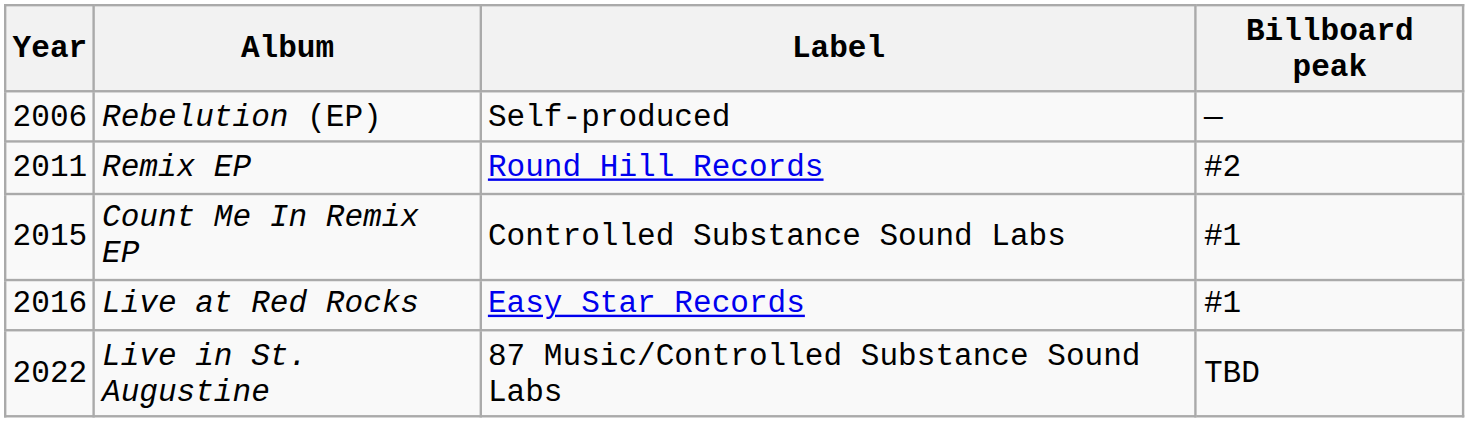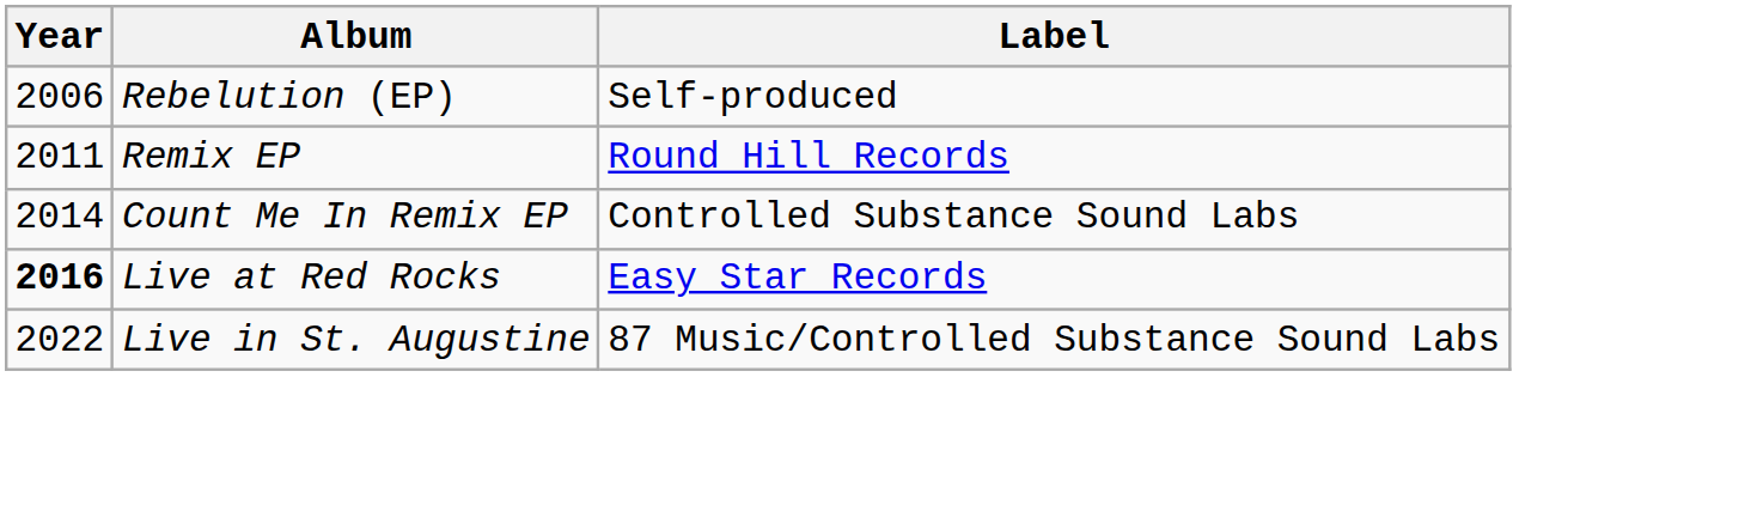 <table class="wikitable">
 <tr>
 <th>Year</th>
 <th>Album</th>
 <th>Label</th>
-<th>Billboard peak</th>
 </tr>
 <tr>
 <td>2006</td>
 <td><em>Rebelution</em> (EP)</td>
 <td>Self-produced</td>
-<td>—</td>
 </tr>
 <tr>
 <td>2011</td>
 <td><em>Remix EP</em></td>
 <td><a href='#'>Round Hill Records</a></td>
-<td>#2</td>
 </tr>
 <tr>
-<td>2015</td>
+<td>2014</td>
 <td><em>Count Me In Remix EP</em></td>
 <td>Controlled Substance Sound Labs</td>
-<td>#1</td>
 </tr>
 <tr>
-<td>2016</td>
+<td><strong>2016</strong></td>
 <td><em>Live at Red Rocks</em></td>
 <td><a href='#'>Easy Star Records</a></td>
-<td>#1</td>
 </tr>
 <tr>
 <td>2022</td>
 <td><em>Live in St. Augustine</em></td>
 <td>87 Music/Controlled Substance Sound Labs</td>
-<td>TBD</td>
 </tr>
 </table>
